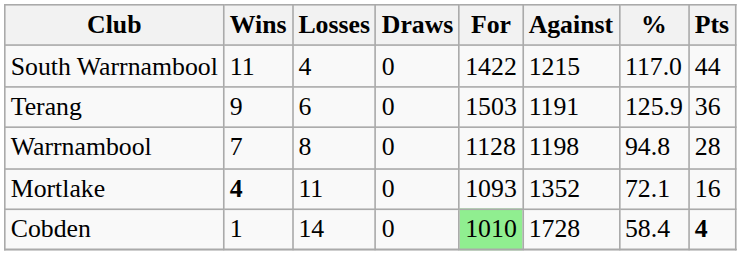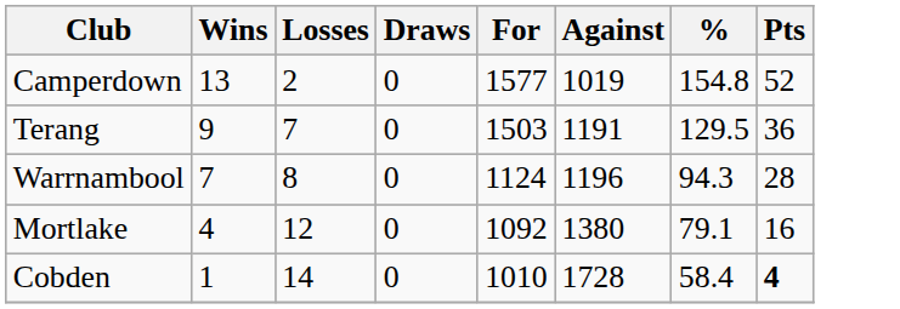 <table class="wikitable">
 <tr>
 <th>Club</th>
 <th>Wins</th>
 <th>Losses</th>
 <th>Draws</th>
 <th>For</th>
 <th>Against</th>
 <th>%</th>
 <th>Pts</th>
 </tr>
 <tr>
-<td>South Warrnambool</td>
-<td>11</td>
-<td>4</td>
+<td>Camperdown</td>
+<td>13</td>
+<td>2</td>
 <td>0</td>
-<td>1422</td>
-<td>1215</td>
-<td>117.0</td>
-<td>44</td>
+<td>1577</td>
+<td>1019</td>
+<td>154.8</td>
+<td>52</td>
 </tr>
 <tr>
 <td>Terang</td>
 <td>9</td>
-<td>6</td>
+<td>7</td>
 <td>0</td>
 <td>1503</td>
 <td>1191</td>
-<td>125.9</td>
+<td>129.5</td>
 <td>36</td>
 </tr>
 <tr>
 <td>Warrnambool</td>
 <td>7</td>
 <td>8</td>
 <td>0</td>
-<td>1128</td>
-<td>1198</td>
-<td>94.8</td>
+<td>1124</td>
+<td>1196</td>
+<td>94.3</td>
 <td>28</td>
 </tr>
 <tr>
 <td>Mortlake</td>
-<td><strong>4</strong></td>
-<td>11</td>
+<td>4</td>
+<td>12</td>
 <td>0</td>
-<td>1093</td>
-<td>1352</td>
-<td>72.1</td>
+<td>1092</td>
+<td>1380</td>
+<td>79.1</td>
 <td>16</td>
 </tr>
 <tr>
 <td>Cobden</td>
 <td>1</td>
 <td>14</td>
 <td>0</td>
-<td style="background: lightgreen;">1010</td>
+<td>1010</td>
 <td>1728</td>
 <td>58.4</td>
 <td><strong>4</strong></td>
 </tr>
 <tr>
 </tr>
 </table>
